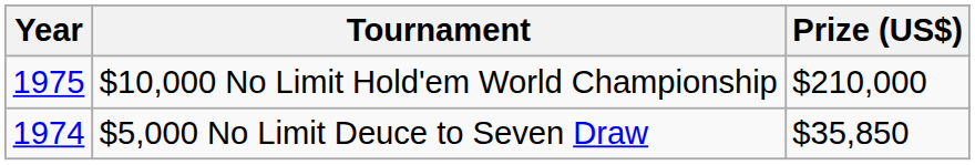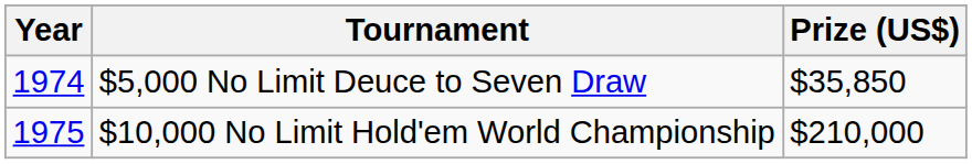 <table class="wikitable">
 <tr>
 <th>Year</th>
 <th>Tournament</th>
 <th>Prize (US$)</th>
 </tr>
 <tr>
+<td><a href='#'>1974</a></td>
+<td>$5,000 No Limit Deuce to Seven <a href='#'>Draw</a></td>
+<td>$35,850</td>
+</tr>
+<tr>
 <td><a href='#'>1975</a></td>
 <td>$10,000 No Limit Hold'em World Championship</td>
 <td>$210,000</td>
 </tr>
-<tr>
-<td><a href='#'>1974</a></td>
-<td>$5,000 No Limit Deuce to Seven <a href='#'>Draw</a></td>
-<td>$35,850</td>
-</tr>
 </table>
